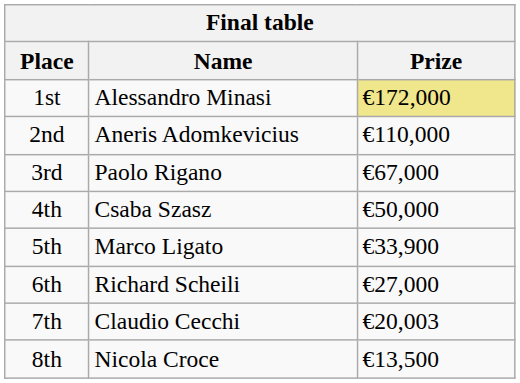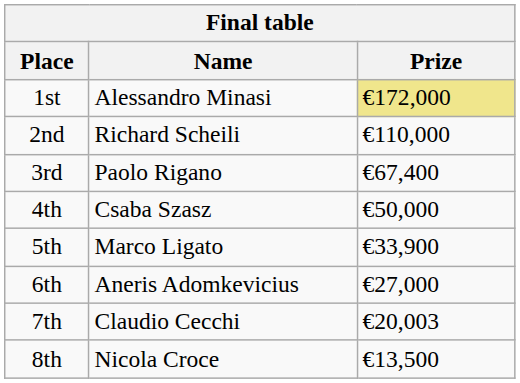 <table class="wikitable">
 <tr>
 <th colspan="3">Final table</th>
 </tr>
 <tr>
 <th style="width:50px;">Place</th>
 <th style="width:175px;">Name</th>
 <th style="width:100px;">Prize</th>
 </tr>
 <tr>
 <td style="text-align:center;">1st</td>
 <td> Alessandro Minasi</td>
 <td style="background: khaki;">€172,000</td>
 </tr>
 <tr>
 <td style="text-align:center;">2nd</td>
-<td> Aneris Adomkevicius</td>
+<td> Richard Scheili</td>
 <td>€110,000</td>
 </tr>
 <tr>
 <td style="text-align:center;">3rd</td>
 <td> Paolo Rigano</td>
-<td>€67,000</td>
+<td>€67,400</td>
 </tr>
 <tr>
 <td style="text-align:center;">4th</td>
 <td> Csaba Szasz</td>
 <td>€50,000</td>
 </tr>
 <tr>
 <td style="text-align:center;">5th</td>
 <td> Marco Ligato</td>
 <td>€33,900</td>
 </tr>
 <tr>
 <td style="text-align:center;">6th</td>
-<td> Richard Scheili</td>
+<td> Aneris Adomkevicius</td>
 <td>€27,000</td>
 </tr>
 <tr>
 <td style="text-align:center;">7th</td>
 <td> Claudio Cecchi</td>
 <td>€20,003</td>
 </tr>
 <tr>
 <td style="text-align:center;">8th</td>
 <td> Nicola Croce</td>
 <td>€13,500</td>
 </tr>
 </table>
